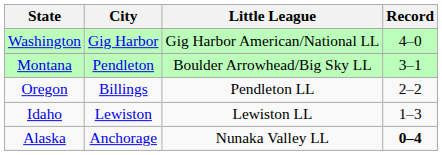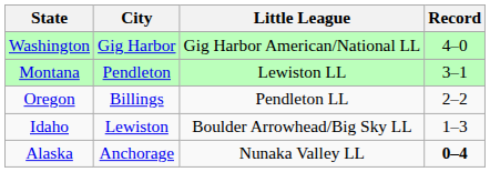 <table class="wikitable">
 <tr>
 <th>State</th>
 <th>City</th>
 <th>Little League</th>
 <th>Record</th>
 </tr>
 <tr>
 </tr>
 <tr bgcolor=#bbffbb>
 <td align=center> <a href='#'>Washington</a></td>
 <td align=center><a href='#'>Gig Harbor</a></td>
 <td align=center>Gig Harbor American/National LL</td>
 <td align=center>4–0</td>
 </tr>
 <tr>
 </tr>
 <tr bgcolor=#bbffbb>
 <td align=center> <a href='#'>Montana</a></td>
 <td align=center><a href='#'>Pendleton</a></td>
-<td align=center>Boulder Arrowhead/Big Sky LL</td>
+<td align=center>Lewiston LL</td>
 <td align=center>3–1</td>
 </tr>
 <tr>
 <td align=center> <a href='#'>Oregon</a></td>
 <td align=center><a href='#'>Billings</a></td>
 <td align=center>Pendleton LL</td>
 <td align=center>2–2</td>
 </tr>
 <tr>
 <td align=center> <a href='#'>Idaho</a></td>
 <td align=center><a href='#'>Lewiston</a></td>
-<td align=center>Lewiston LL</td>
+<td align=center>Boulder Arrowhead/Big Sky LL</td>
 <td align=center>1–3</td>
 </tr>
 <tr>
 <td align=center> <a href='#'>Alaska</a></td>
 <td align=center><a href='#'>Anchorage</a></td>
 <td align=center>Nunaka Valley LL</td>
 <td align=center><strong>0–4</strong></td>
 </tr>
 </table>
